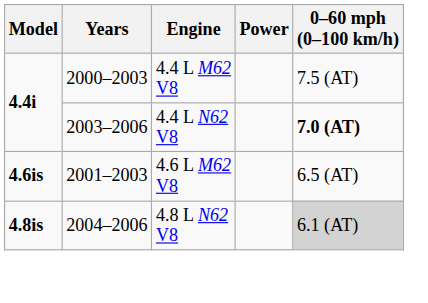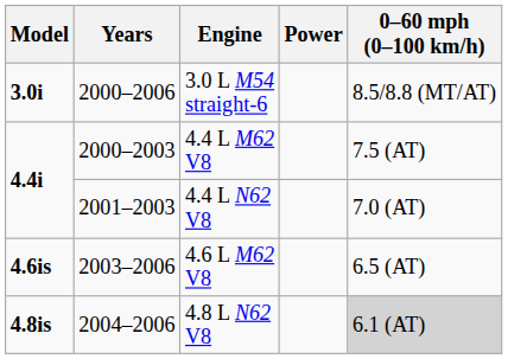 <table class="wikitable sortable">
 <tr>
 <th>Model</th>
 <th>Years</th>
 <th>Engine</th>
 <th>Power</th>
 <th>0–60 mph <br> (0–100 km/h)</th>
 </tr>
 <tr>
+<td><strong>3.0i</strong></td>
+<td>2000–2006</td>
+<td>3.0 L <em><a href='#'>M54</a></em> <br> <a href='#'>straight-6</a></td>
+<td></td>
+<td>8.5/8.8 (MT/AT)</td>
+</tr>
+<tr>
 <td rowspan="2"><strong>4.4i</strong></td>
 <td>2000–2003</td>
 <td>4.4 L <em><a href='#'>M62</a></em> <br> <a href='#'>V8</a></td>
 <td></td>
 <td>7.5 (AT)</td>
 </tr>
 <tr>
-<td>2003–2006</td>
+<td>2001–2003</td>
 <td>4.4 L <em><a href='#'>N62</a></em> <br> <a href='#'>V8</a></td>
 <td></td>
-<td><strong>7.0 (AT)</strong></td>
+<td>7.0 (AT)</td>
 </tr>
 <tr>
 <td><strong>4.6is</strong></td>
-<td>2001–2003</td>
+<td>2003–2006</td>
 <td>4.6 L <em><a href='#'>M62</a></em> <br> <a href='#'>V8</a></td>
 <td></td>
 <td>6.5 (AT)</td>
 </tr>
 <tr>
 <td><strong>4.8is</strong></td>
 <td>2004–2006</td>
 <td>4.8 L <em><a href='#'>N62</a></em> <br> <a href='#'>V8</a></td>
 <td></td>
 <td style="background: lightgrey;">6.1 (AT)</td>
 </tr>
 </table>
